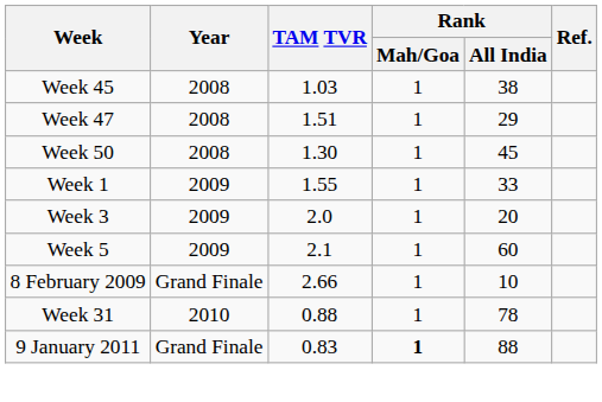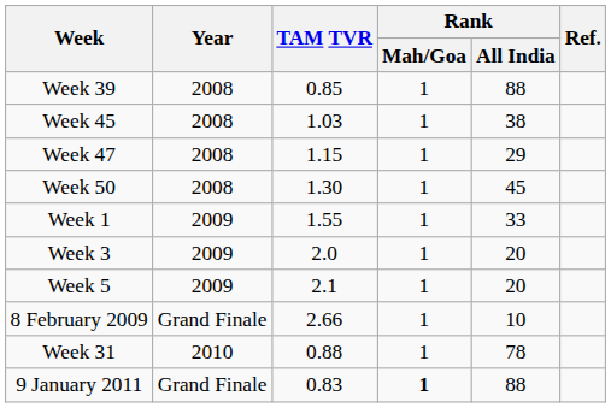 <table class="wikitable sortable" style="text-align:center">
 <tr>
 <th rowspan="2">Week</th>
 <th rowspan="2">Year</th>
 <th rowspan="2"><a href='#'>TAM</a> <a href='#'>TVR</a></th>
 <th colspan="2">Rank</th>
 <th rowspan="2">Ref.</th>
 </tr>
 <tr>
 <th>Mah/Goa</th>
 <th>All India</th>
 </tr>
 <tr>
+<td>Week 39</td>
+<td>2008</td>
+<td>0.85</td>
+<td>1</td>
+<td>88</td>
+<td></td>
+</tr>
+<tr>
 <td>Week 45</td>
 <td>2008</td>
 <td>1.03</td>
 <td>1</td>
 <td>38</td>
 <td></td>
 </tr>
 <tr>
 <td>Week 47</td>
 <td>2008</td>
-<td>1.51</td>
+<td>1.15</td>
 <td>1</td>
 <td>29</td>
 <td></td>
 </tr>
 <tr>
 <td>Week 50</td>
 <td>2008</td>
 <td>1.30</td>
 <td>1</td>
 <td>45</td>
 <td></td>
 </tr>
 <tr>
 <td>Week 1</td>
 <td>2009</td>
 <td>1.55</td>
 <td>1</td>
 <td>33</td>
 <td></td>
 </tr>
 <tr>
 <td>Week 3</td>
 <td>2009</td>
 <td>2.0</td>
 <td>1</td>
 <td>20</td>
 <td></td>
 </tr>
 <tr>
 <td>Week 5</td>
 <td>2009</td>
 <td>2.1</td>
 <td>1</td>
-<td>60</td>
+<td>20</td>
 <td></td>
 </tr>
 <tr>
 <td>8 February 2009</td>
 <td>Grand Finale</td>
 <td>2.66</td>
 <td>1</td>
 <td>10</td>
 <td></td>
 </tr>
 <tr>
 <td>Week 31</td>
 <td>2010</td>
 <td>0.88</td>
 <td>1</td>
 <td>78</td>
 <td></td>
 </tr>
 <tr>
 <td>9 January 2011</td>
 <td>Grand Finale</td>
 <td>0.83</td>
 <td><strong>1</strong></td>
 <td>88</td>
 <td></td>
 </tr>
 </table>
